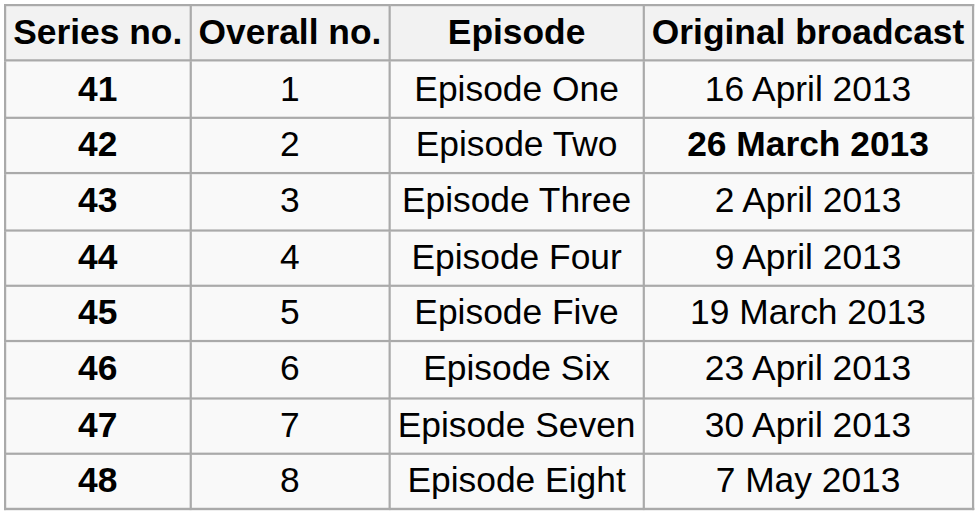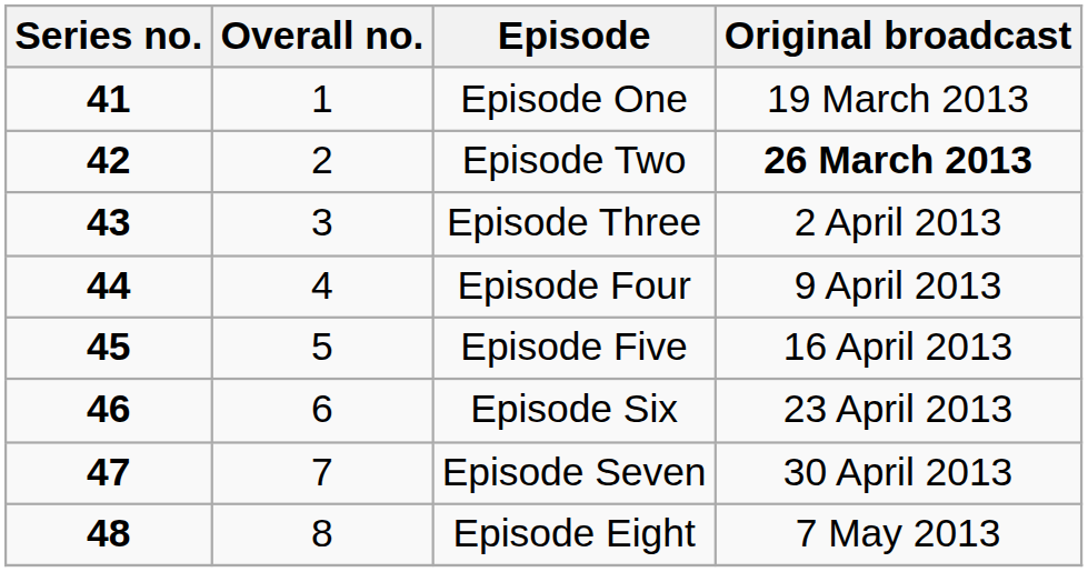 <table class="wikitable" style="text-align:center;">
 <tr>
 <th>Series no.</th>
 <th>Overall no.</th>
 <th>Episode</th>
 <th>Original broadcast</th>
 </tr>
 <tr>
 <td><strong>41</strong></td>
 <td>1</td>
 <td>Episode One</td>
-<td>16 April 2013</td>
+<td>19 March 2013</td>
 </tr>
 <tr>
 <td><strong>42</strong></td>
 <td>2</td>
 <td>Episode Two</td>
 <td><strong>26 March 2013</strong></td>
 </tr>
 <tr>
 <td><strong>43</strong></td>
 <td>3</td>
 <td>Episode Three</td>
 <td>2 April 2013</td>
 </tr>
 <tr>
 <td><strong>44</strong></td>
 <td>4</td>
 <td>Episode Four</td>
 <td>9 April 2013</td>
 </tr>
 <tr>
 <td><strong>45</strong></td>
 <td>5</td>
 <td>Episode Five</td>
-<td>19 March 2013</td>
+<td>16 April 2013</td>
 </tr>
 <tr>
 <td><strong>46</strong></td>
 <td>6</td>
 <td>Episode Six</td>
 <td>23 April 2013</td>
 </tr>
 <tr>
 <td><strong>47</strong></td>
 <td>7</td>
 <td>Episode Seven</td>
 <td>30 April 2013</td>
 </tr>
 <tr>
 <td><strong>48</strong></td>
 <td>8</td>
 <td>Episode Eight</td>
 <td>7 May 2013</td>
 </tr>
 <tr>
 </tr>
 </table>
